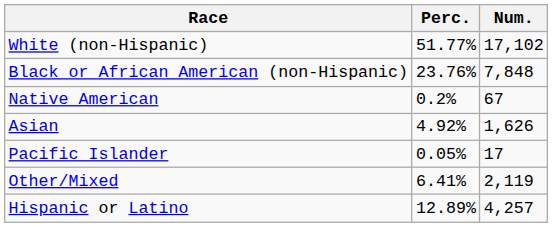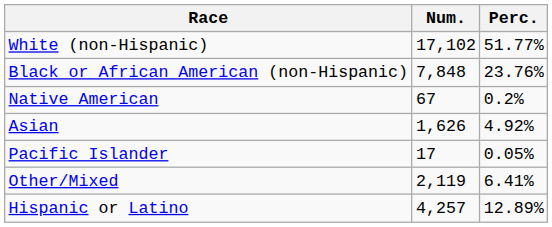 <table class="wikitable">
 <tr>
 <th>Race</th>
+<th>Num.</th>
 <th>Perc.</th>
-<th>Num.</th>
 </tr>
 <tr>
 <td><a href='#'>White</a> (non-Hispanic)</td>
+<td>17,102</td>
 <td>51.77%</td>
-<td>17,102</td>
 </tr>
 <tr>
 <td><a href='#'>Black or African American</a> (non-Hispanic)</td>
+<td>7,848</td>
 <td>23.76%</td>
-<td>7,848</td>
 </tr>
 <tr>
 <td><a href='#'>Native American</a></td>
+<td>67</td>
 <td>0.2%</td>
-<td>67</td>
 </tr>
 <tr>
 <td><a href='#'>Asian</a></td>
+<td>1,626</td>
 <td>4.92%</td>
-<td>1,626</td>
 </tr>
 <tr>
 <td><a href='#'>Pacific Islander</a></td>
+<td>17</td>
 <td>0.05%</td>
-<td>17</td>
 </tr>
 <tr>
 <td><a href='#'>Other/Mixed</a></td>
+<td>2,119</td>
 <td>6.41%</td>
-<td>2,119</td>
 </tr>
 <tr>
 <td><a href='#'>Hispanic</a> or <a href='#'>Latino</a></td>
+<td>4,257</td>
 <td>12.89%</td>
-<td>4,257</td>
 </tr>
 </table>
